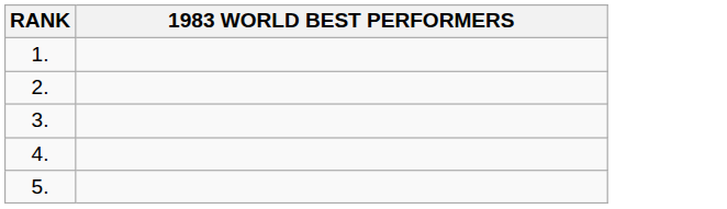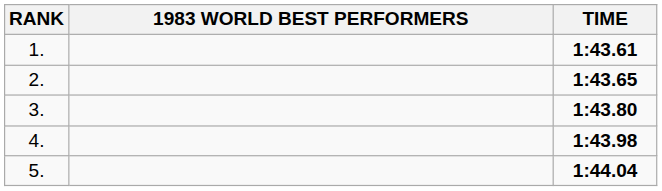 <table class=wikitable>
 <tr>
 <th>RANK</th>
 <th align="center" style="width: 25em">1983 WORLD BEST PERFORMERS</th>
+<th align="center" style="width: 5em">TIME</th>
 </tr>
 <tr>
 <td align="center">1.</td>
 <td></td>
+<td align="center"><strong>1:43.61</strong></td>
 </tr>
 <tr>
 <td align="center">2.</td>
 <td></td>
+<td align="center"><strong>1:43.65</strong></td>
 </tr>
 <tr>
 <td align="center">3.</td>
 <td></td>
+<td align="center"><strong>1:43.80</strong></td>
 </tr>
 <tr>
 <td align="center">4.</td>
 <td></td>
+<td align="center"><strong>1:43.98</strong></td>
 </tr>
 <tr>
 <td align="center">5.</td>
 <td></td>
+<td align="center"><strong>1:44.04</strong></td>
 </tr>
 </table>
